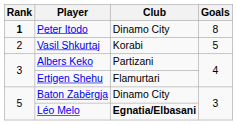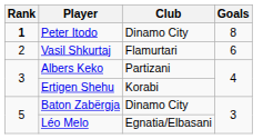 <table class="wikitable" style="text-align:center">
 <tr>
 <th>Rank</th>
 <th>Player</th>
 <th>Club</th>
 <th>Goals</th>
 </tr>
 <tr>
 <td rowspan="1"><strong>1</strong></td>
 <td align="left"> <a href='#'>Peter Itodo</a></td>
 <td align="left">Dinamo City</td>
 <td rowspan="1">8</td>
 </tr>
 <tr>
 <td rowspan="1">2</td>
 <td align="left"> <a href='#'>Vasil Shkurtaj</a></td>
-<td align="left">Korabi</td>
-<td rowspan="1">5</td>
+<td align="left">Flamurtari</td>
+<td rowspan="1">6</td>
 </tr>
 <tr>
 <td rowspan="2">3</td>
 <td align="left"> <a href='#'>Albers Keko</a></td>
 <td align="left">Partizani</td>
 <td rowspan="2">4</td>
 </tr>
 <tr>
 <td align="left"> <a href='#'>Ertigen Shehu</a></td>
-<td align="left">Flamurtari</td>
+<td align="left">Korabi</td>
 </tr>
 <tr>
 <td rowspan="2">5</td>
 <td align="left"> <a href='#'>Baton Zabërgja</a></td>
 <td align="left">Dinamo City</td>
 <td rowspan="2">3</td>
 </tr>
 <tr>
 <td align="left"> <a href='#'>Léo Melo</a></td>
-<td align="left"><strong>Egnatia/Elbasani</strong></td>
+<td align="left">Egnatia/Elbasani</td>
 </tr>
 </table>
